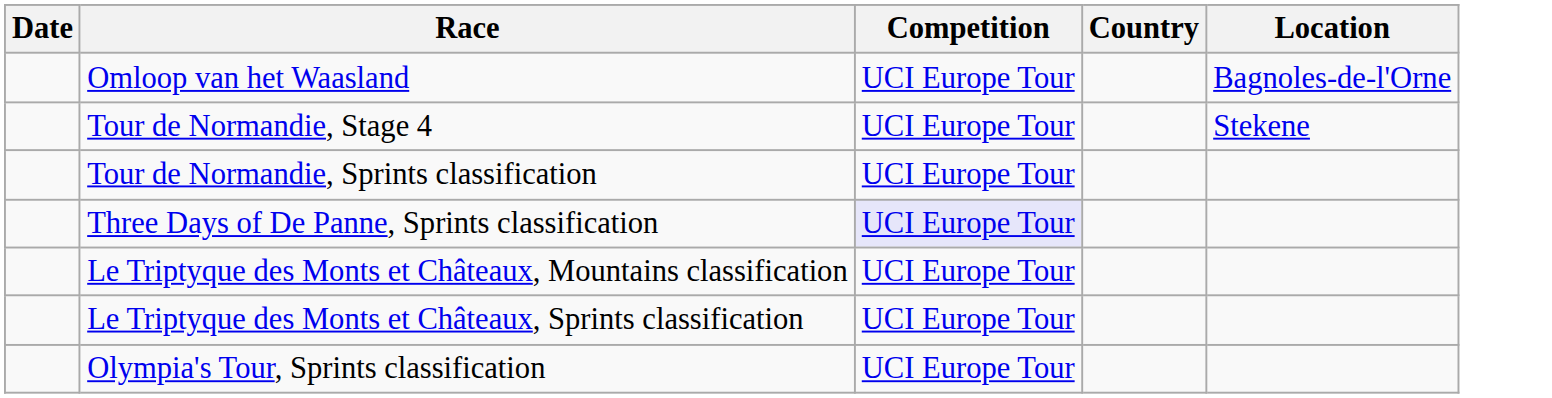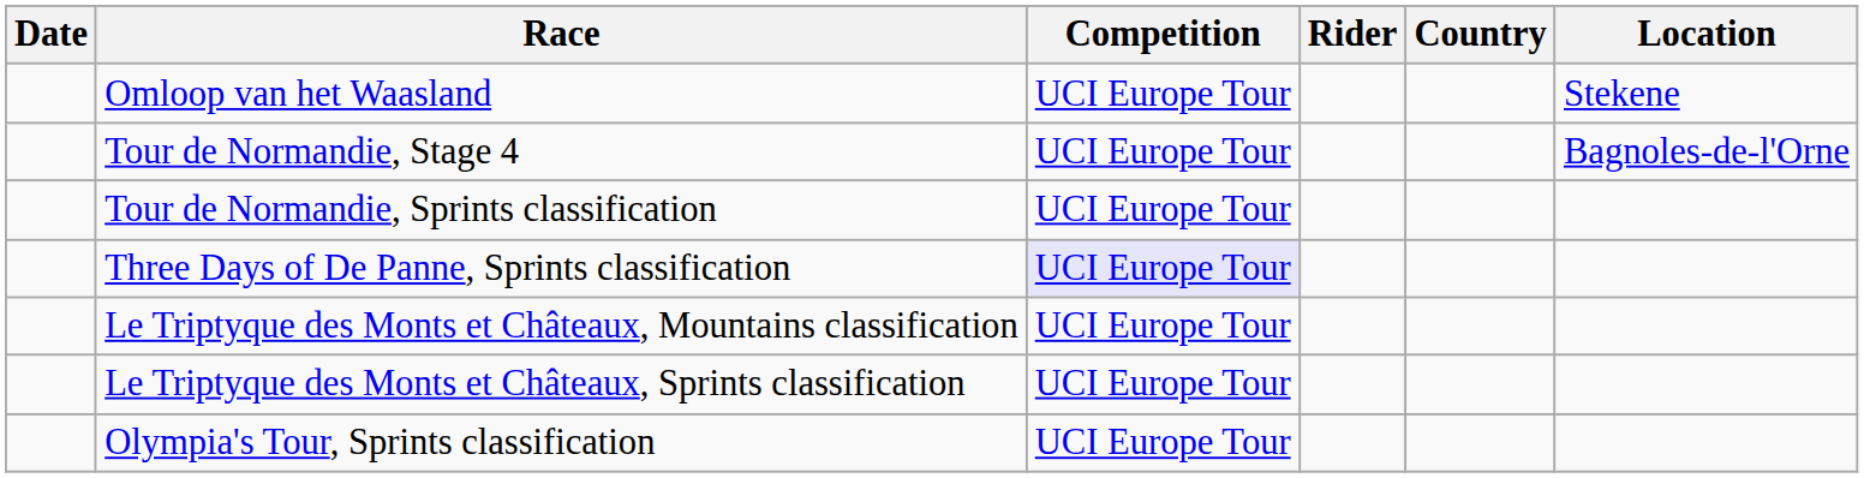 <table class="wikitable sortable">
 <tr>
 <th>Date</th>
 <th>Race</th>
 <th>Competition</th>
+<th>Rider</th>
 <th>Country</th>
 <th>Location</th>
 </tr>
 <tr>
 <td></td>
 <td><a href='#'>Omloop van het Waasland</a></td>
 <td><a href='#'>UCI Europe Tour</a></td>
 <td></td>
-<td><a href='#'>Bagnoles-de-l'Orne</a></td>
+<td></td>
+<td><a href='#'>Stekene</a></td>
 </tr>
 <tr>
 <td></td>
 <td><a href='#'>Tour de Normandie</a>, Stage 4</td>
 <td><a href='#'>UCI Europe Tour</a></td>
 <td></td>
-<td><a href='#'>Stekene</a></td>
+<td></td>
+<td><a href='#'>Bagnoles-de-l'Orne</a></td>
 </tr>
 <tr>
 <td></td>
 <td><a href='#'>Tour de Normandie</a>, Sprints classification</td>
 <td><a href='#'>UCI Europe Tour</a></td>
+<td></td>
 <td></td>
 <td></td>
 </tr>
 <tr>
 <td></td>
 <td><a href='#'>Three Days of De Panne</a>, Sprints classification</td>
 <td style="background: lavender;"><a href='#'>UCI Europe Tour</a></td>
 <td></td>
 <td></td>
+<td></td>
 </tr>
 <tr>
 <td></td>
 <td><a href='#'>Le Triptyque des Monts et Châteaux</a>, Mountains classification</td>
 <td><a href='#'>UCI Europe Tour</a></td>
+<td></td>
 <td></td>
 <td></td>
 </tr>
 <tr>
 <td></td>
 <td><a href='#'>Le Triptyque des Monts et Châteaux</a>, Sprints classification</td>
 <td><a href='#'>UCI Europe Tour</a></td>
 <td></td>
 <td></td>
+<td></td>
 </tr>
 <tr>
 <td></td>
 <td><a href='#'>Olympia's Tour</a>, Sprints classification</td>
 <td><a href='#'>UCI Europe Tour</a></td>
 <td></td>
 <td></td>
+<td></td>
 </tr>
 </table>
